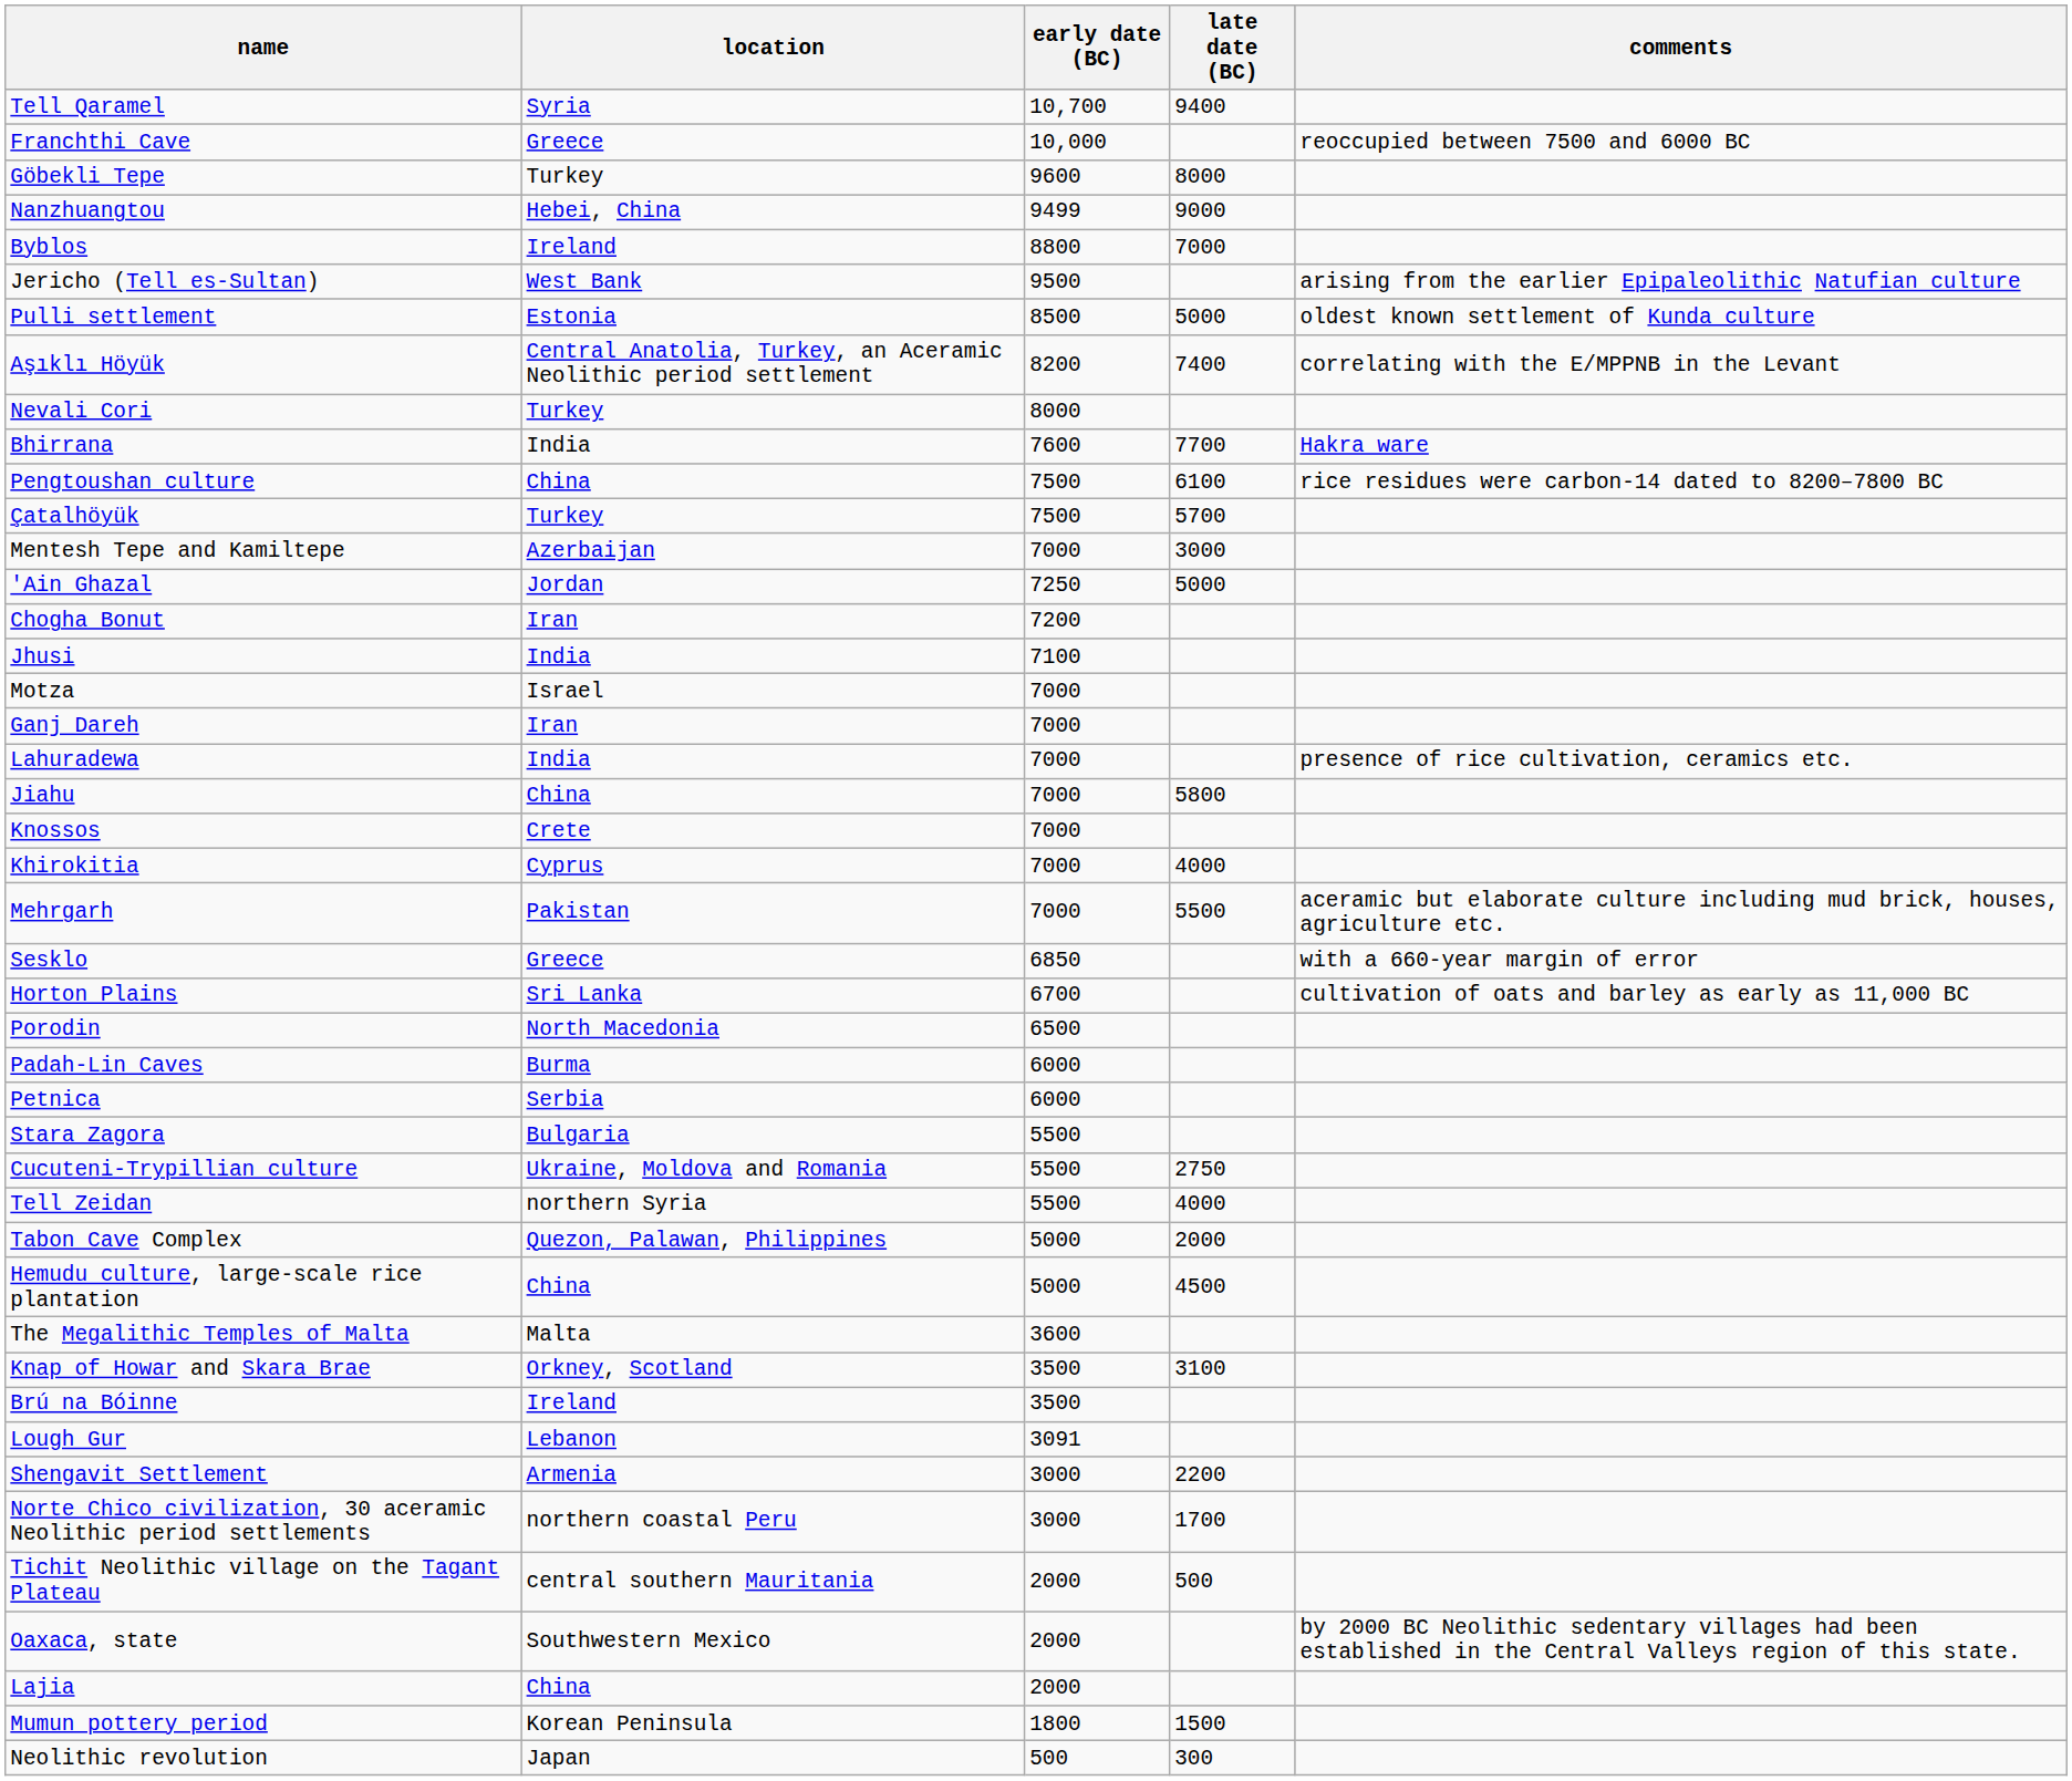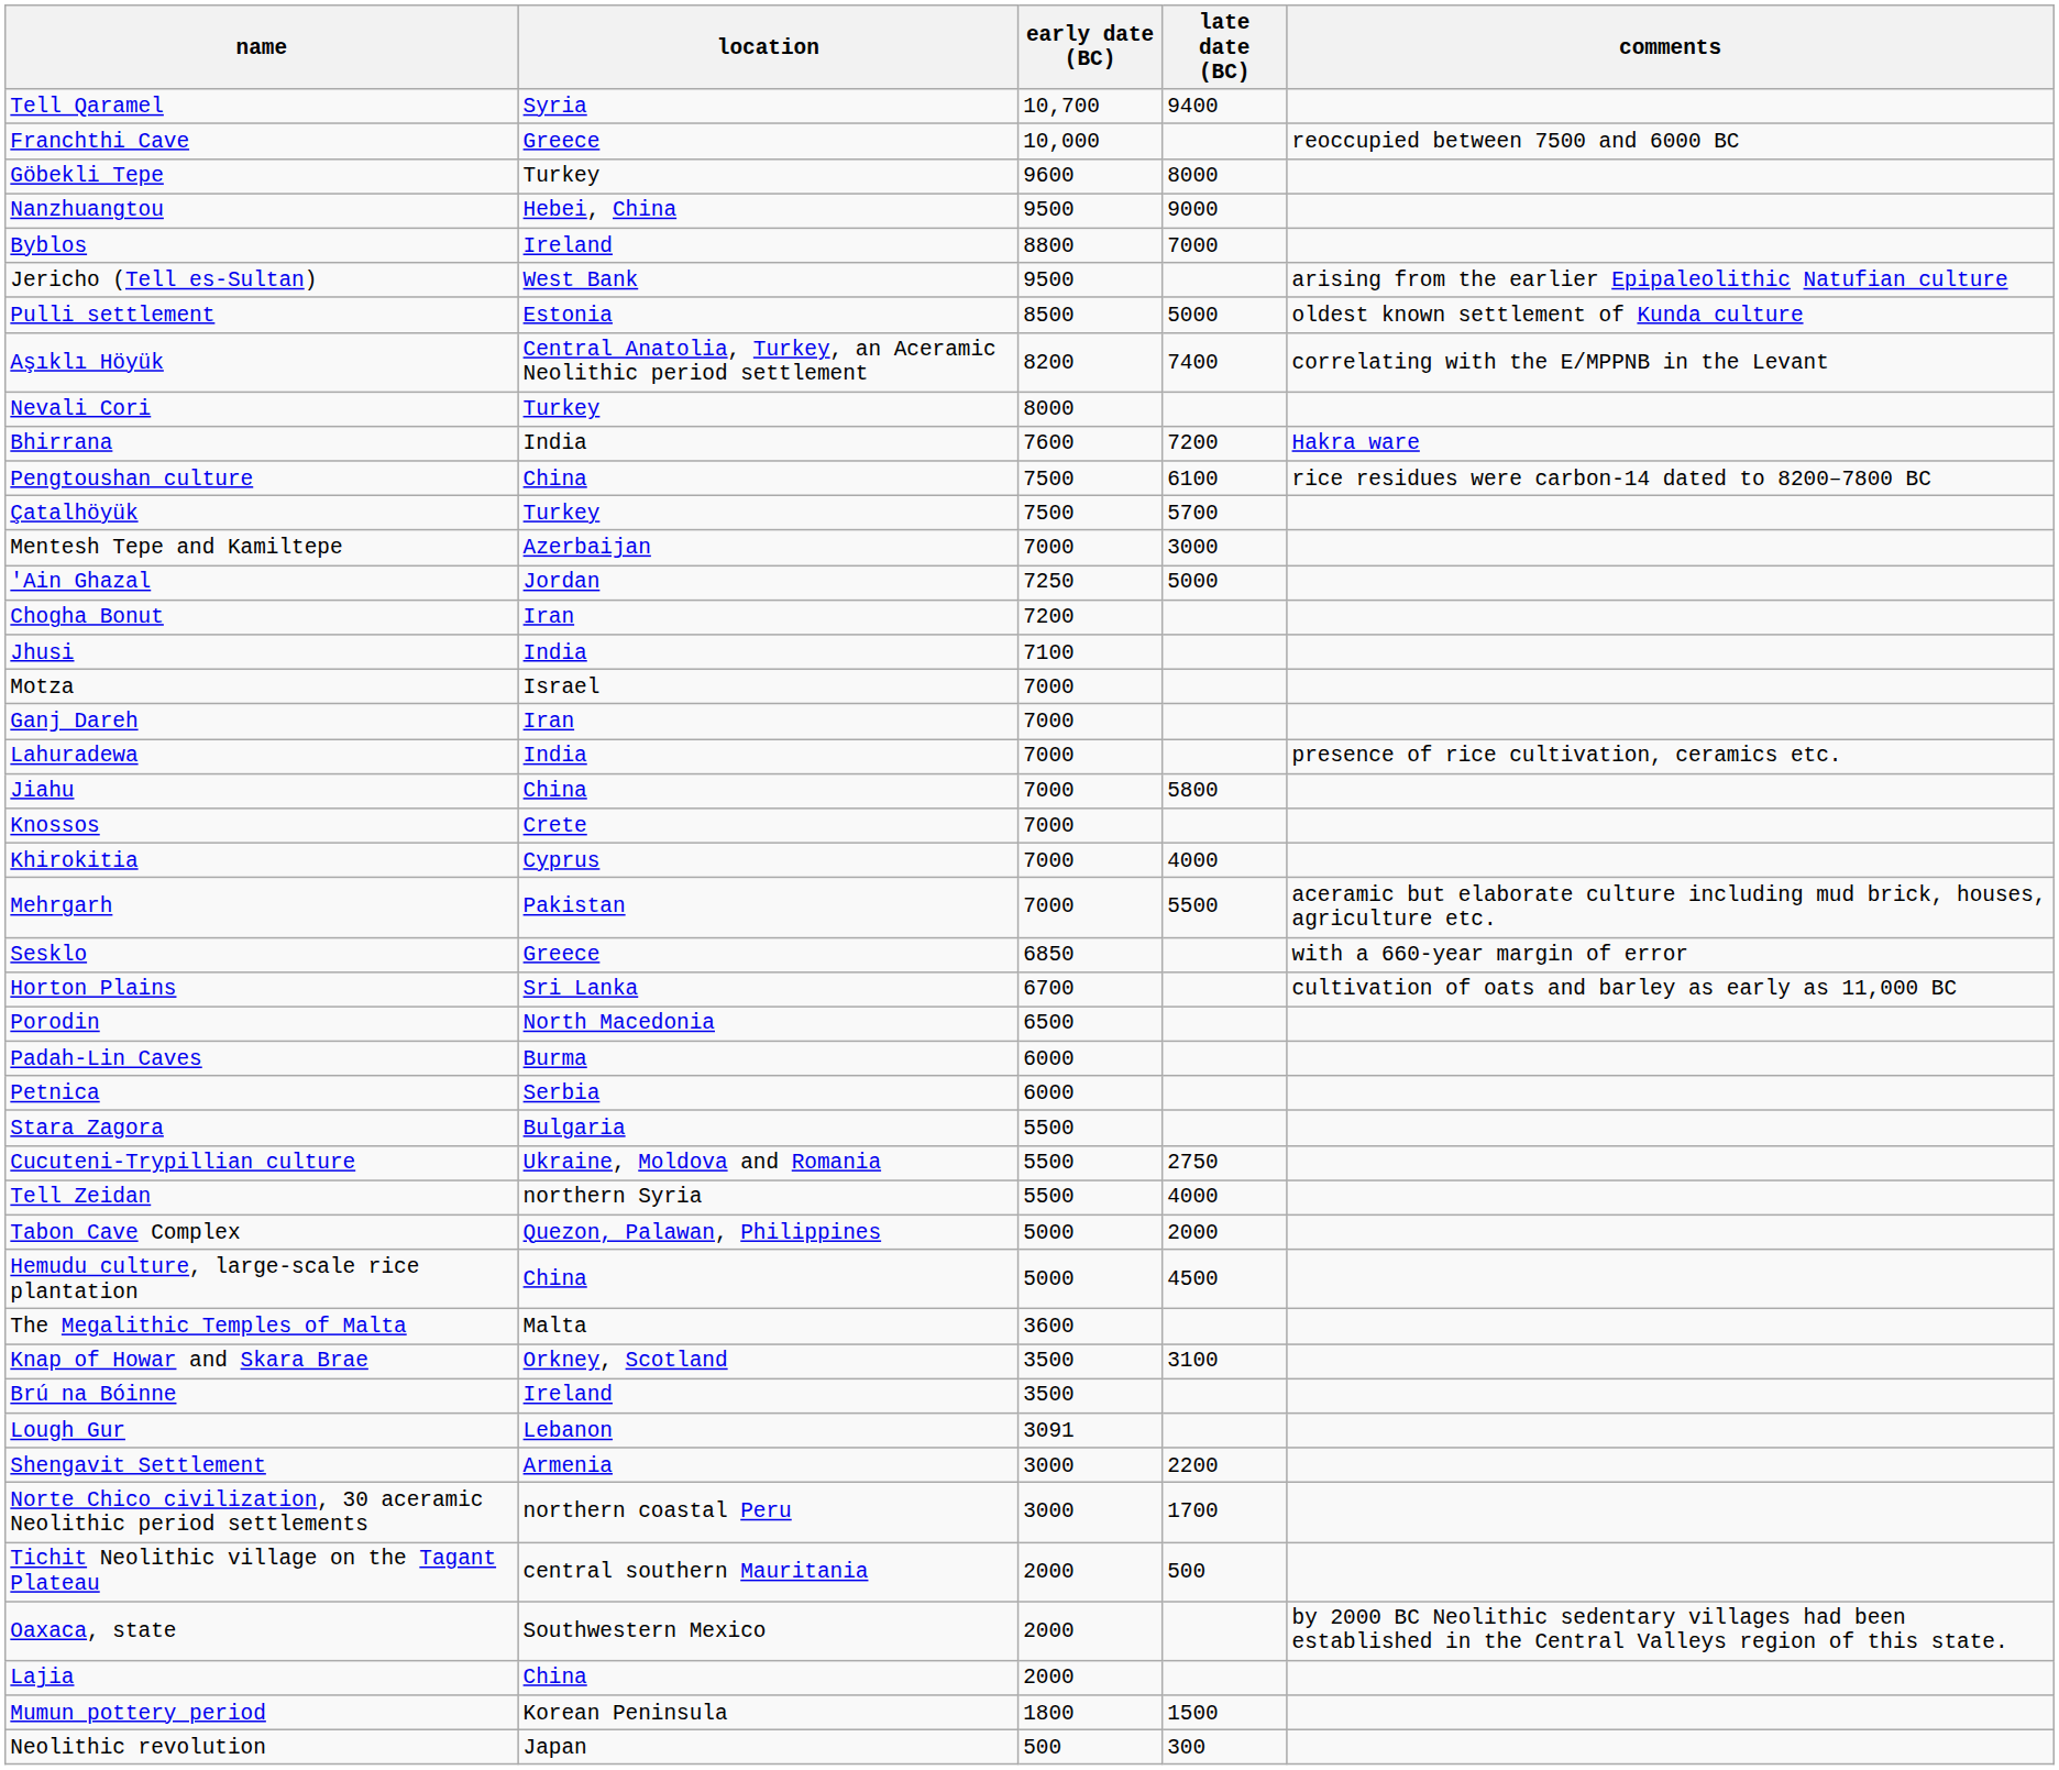 <table class="wikitable sortable">
 <tr>
 <th>name</th>
 <th>location</th>
 <th>early date (BC)</th>
 <th>late date (BC)</th>
 <th>comments</th>
 </tr>
 <tr>
 <td><a href='#'>Tell Qaramel</a></td>
 <td><a href='#'>Syria</a></td>
 <td>10,700</td>
 <td>9400</td>
 <td></td>
 </tr>
 <tr>
 <td><a href='#'>Franchthi Cave</a></td>
 <td><a href='#'>Greece</a></td>
 <td>10,000</td>
 <td></td>
 <td>reoccupied between 7500 and 6000 BC</td>
 </tr>
 <tr>
 <td><a href='#'>Göbekli Tepe</a></td>
 <td>Turkey</td>
 <td>9600</td>
 <td>8000</td>
 <td></td>
 </tr>
 <tr>
 <td><a href='#'>Nanzhuangtou</a></td>
 <td><a href='#'>Hebei</a>, <a href='#'>China</a></td>
-<td>9499</td>
+<td>9500</td>
 <td>9000</td>
 <td></td>
 </tr>
 <tr>
 <td><a href='#'>Byblos</a></td>
 <td><a href='#'>Ireland</a></td>
 <td>8800</td>
 <td>7000</td>
 </tr>
 <tr>
 <td>Jericho (<a href='#'>Tell es-Sultan</a>)</td>
 <td><a href='#'>West Bank</a></td>
 <td>9500</td>
 <td></td>
 <td>arising from the earlier <a href='#'>Epipaleolithic</a> <a href='#'>Natufian culture</a></td>
 </tr>
 <tr>
 <td><a href='#'>Pulli settlement</a></td>
 <td><a href='#'>Estonia</a></td>
 <td>8500</td>
 <td>5000</td>
 <td>oldest known settlement of <a href='#'>Kunda culture</a></td>
 </tr>
 <tr>
 <td><a href='#'>Aşıklı Höyük</a></td>
 <td><a href='#'>Central Anatolia</a>, <a href='#'>Turkey</a>, an Aceramic Neolithic period settlement</td>
 <td>8200</td>
 <td>7400</td>
 <td>correlating with the E/MPPNB in the Levant</td>
 </tr>
 <tr>
 <td><a href='#'>Nevali Cori</a></td>
 <td><a href='#'>Turkey</a></td>
 <td>8000</td>
 <td></td>
 <td></td>
 </tr>
 <tr>
 <td><a href='#'>Bhirrana</a></td>
 <td>India</td>
 <td>7600</td>
-<td>7700</td>
+<td>7200</td>
 <td><a href='#'>Hakra ware</a></td>
 </tr>
 <tr>
 <td><a href='#'>Pengtoushan culture</a></td>
 <td><a href='#'>China</a></td>
 <td>7500</td>
 <td>6100</td>
 <td>rice residues were carbon-14 dated to 8200–7800 BC</td>
 </tr>
 <tr>
 <td><a href='#'>Çatalhöyük</a></td>
 <td><a href='#'>Turkey</a></td>
 <td>7500</td>
 <td>5700</td>
 <td></td>
 </tr>
 <tr>
 <td>Mentesh Tepe and Kamiltepe</td>
 <td><a href='#'>Azerbaijan</a></td>
 <td>7000</td>
 <td>3000</td>
 <td></td>
 </tr>
 <tr>
 <td><a href='#'>'Ain Ghazal</a></td>
 <td><a href='#'>Jordan</a></td>
 <td>7250</td>
 <td>5000</td>
 <td></td>
 </tr>
 <tr>
 <td><a href='#'>Chogha Bonut</a></td>
 <td><a href='#'>Iran</a></td>
 <td>7200</td>
 <td></td>
 <td></td>
 </tr>
 <tr>
 <td><a href='#'>Jhusi</a></td>
 <td><a href='#'>India</a></td>
 <td>7100</td>
 <td></td>
 <td></td>
 </tr>
 <tr>
 <td>Motza</td>
 <td>Israel</td>
 <td>7000</td>
 <td></td>
 <td></td>
 </tr>
 <tr>
 <td><a href='#'>Ganj Dareh</a></td>
 <td><a href='#'>Iran</a></td>
 <td>7000</td>
 <td></td>
 <td></td>
 </tr>
 <tr>
 <td><a href='#'>Lahuradewa</a></td>
 <td><a href='#'>India</a></td>
 <td>7000</td>
 <td></td>
 <td>presence of rice cultivation, ceramics etc.</td>
 </tr>
 <tr>
 <td><a href='#'>Jiahu</a></td>
 <td><a href='#'>China</a></td>
 <td>7000</td>
 <td>5800</td>
 <td></td>
 </tr>
 <tr>
 <td><a href='#'>Knossos</a></td>
 <td><a href='#'>Crete</a></td>
 <td>7000</td>
 <td></td>
 <td></td>
 </tr>
 <tr>
 <td><a href='#'>Khirokitia</a></td>
 <td><a href='#'>Cyprus</a></td>
 <td>7000</td>
 <td>4000</td>
 <td></td>
 </tr>
 <tr>
 <td><a href='#'>Mehrgarh</a></td>
 <td><a href='#'>Pakistan</a></td>
 <td>7000</td>
 <td>5500</td>
 <td>aceramic but elaborate culture including mud brick, houses, agriculture etc.</td>
 </tr>
 <tr>
 <td><a href='#'>Sesklo</a></td>
 <td><a href='#'>Greece</a></td>
 <td>6850</td>
 <td></td>
 <td>with a 660-year margin of error</td>
 </tr>
 <tr>
 <td><a href='#'>Horton Plains</a></td>
 <td><a href='#'>Sri Lanka</a></td>
 <td>6700</td>
 <td></td>
 <td>cultivation of oats and barley as early as 11,000 BC</td>
 </tr>
 <tr>
 <td><a href='#'>Porodin</a></td>
 <td><a href='#'>North Macedonia</a></td>
 <td>6500</td>
 <td></td>
 <td></td>
 </tr>
 <tr>
 <td><a href='#'>Padah-Lin Caves</a></td>
 <td><a href='#'>Burma</a></td>
 <td>6000</td>
 <td></td>
 <td></td>
 </tr>
 <tr>
 <td><a href='#'>Petnica</a></td>
 <td><a href='#'>Serbia</a></td>
 <td>6000</td>
 <td></td>
 <td></td>
 </tr>
 <tr>
 <td><a href='#'>Stara Zagora</a></td>
 <td><a href='#'>Bulgaria</a></td>
 <td>5500</td>
 <td></td>
 <td></td>
 </tr>
 <tr>
 <td><a href='#'>Cucuteni-Trypillian culture</a></td>
 <td><a href='#'>Ukraine</a>, <a href='#'>Moldova</a> and <a href='#'>Romania</a></td>
 <td>5500</td>
 <td>2750</td>
 <td></td>
 </tr>
 <tr>
 <td><a href='#'>Tell Zeidan</a></td>
 <td>northern Syria</td>
 <td>5500</td>
 <td>4000</td>
 <td></td>
 </tr>
 <tr>
 <td><a href='#'>Tabon Cave</a> Complex</td>
 <td><a href='#'>Quezon, Palawan</a>, <a href='#'>Philippines</a></td>
 <td>5000</td>
 <td>2000</td>
 <td></td>
 </tr>
 <tr>
 <td><a href='#'>Hemudu culture</a>, large-scale rice plantation</td>
 <td><a href='#'>China</a></td>
 <td>5000</td>
 <td>4500</td>
 <td></td>
 </tr>
 <tr>
 <td>The <a href='#'>Megalithic Temples of Malta</a></td>
 <td>Malta</td>
 <td>3600</td>
 <td></td>
 <td></td>
 </tr>
 <tr>
 <td><a href='#'>Knap of Howar</a> and <a href='#'>Skara Brae</a></td>
 <td><a href='#'>Orkney</a>, <a href='#'>Scotland</a></td>
 <td>3500</td>
 <td>3100</td>
 <td></td>
 </tr>
 <tr>
 <td><a href='#'>Brú na Bóinne</a></td>
 <td><a href='#'>Ireland</a></td>
 <td>3500</td>
 <td></td>
 <td></td>
 </tr>
 <tr>
 <td><a href='#'>Lough Gur</a></td>
 <td><a href='#'>Lebanon</a></td>
 <td>3091</td>
 <td></td>
 <td></td>
 </tr>
 <tr>
 <td><a href='#'>Shengavit Settlement</a></td>
 <td><a href='#'>Armenia</a></td>
 <td>3000</td>
 <td>2200</td>
 <td></td>
 </tr>
 <tr>
 <td><a href='#'>Norte Chico civilization</a>, 30 aceramic Neolithic period settlements</td>
 <td>northern coastal <a href='#'>Peru</a></td>
 <td>3000</td>
 <td>1700</td>
 <td></td>
 </tr>
 <tr>
 <td><a href='#'>Tichit</a> Neolithic village on the <a href='#'>Tagant Plateau</a></td>
 <td>central southern <a href='#'>Mauritania</a></td>
 <td>2000</td>
 <td>500</td>
 <td></td>
 </tr>
 <tr>
 <td><a href='#'>Oaxaca</a>, state</td>
 <td>Southwestern Mexico</td>
 <td>2000</td>
 <td></td>
 <td>by 2000 BC Neolithic sedentary villages had been established in the Central Valleys region of this state.</td>
 </tr>
 <tr>
 <td><a href='#'>Lajia</a></td>
 <td><a href='#'>China</a></td>
 <td>2000</td>
 <td></td>
 <td></td>
 </tr>
 <tr>
 <td><a href='#'>Mumun pottery period</a></td>
 <td>Korean Peninsula</td>
 <td>1800</td>
 <td>1500</td>
 <td></td>
 </tr>
 <tr>
 <td>Neolithic revolution</td>
 <td>Japan</td>
 <td>500</td>
 <td>300</td>
 </tr>
 </table>
